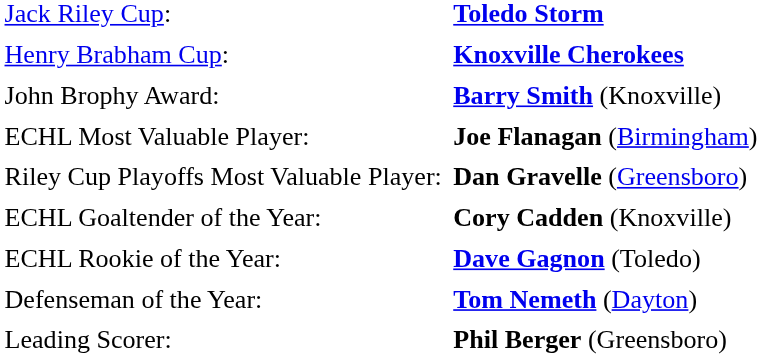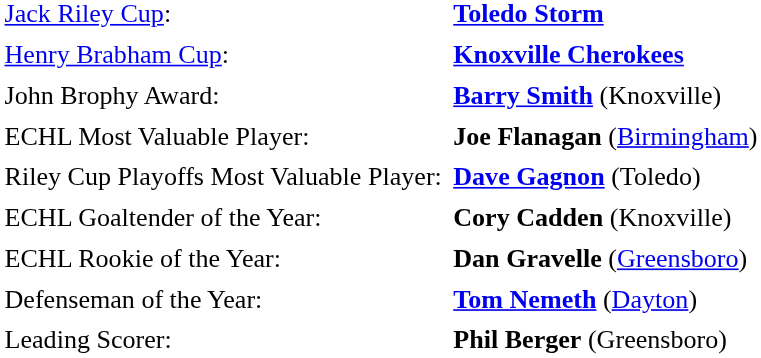 <table cellpadding="3" cellspacing="1">
 <tr>
 <td><a href='#'>Jack Riley Cup</a>:</td>
 <td><strong><a href='#'>Toledo Storm</a></strong></td>
 </tr>
 <tr>
 <td><a href='#'>Henry Brabham Cup</a>:</td>
 <td><strong><a href='#'>Knoxville Cherokees</a></strong></td>
 </tr>
 <tr>
 <td>John Brophy Award:</td>
 <td><strong><a href='#'>Barry Smith</a></strong> (Knoxville)</td>
 </tr>
 <tr>
 <td>ECHL Most Valuable Player:</td>
 <td><strong>Joe Flanagan</strong> (<a href='#'>Birmingham</a>)</td>
 </tr>
 <tr>
 <td>Riley Cup Playoffs Most Valuable Player:</td>
-<td><strong>Dan Gravelle</strong> (<a href='#'>Greensboro</a>)</td>
+<td><strong><a href='#'>Dave Gagnon</a></strong> (Toledo)</td>
 </tr>
 <tr>
 <td>ECHL Goaltender of the Year:</td>
 <td><strong>Cory Cadden</strong> (Knoxville)</td>
 </tr>
 <tr>
 <td>ECHL Rookie of the Year:</td>
-<td><strong><a href='#'>Dave Gagnon</a></strong> (Toledo)</td>
+<td><strong>Dan Gravelle</strong> (<a href='#'>Greensboro</a>)</td>
 </tr>
 <tr>
 <td>Defenseman of the Year:</td>
 <td><strong><a href='#'>Tom Nemeth</a></strong> (<a href='#'>Dayton</a>)</td>
 </tr>
 <tr>
 <td>Leading Scorer:</td>
 <td><strong>Phil Berger</strong> (Greensboro)</td>
 </tr>
 <tr>
 </tr>
 </table>
